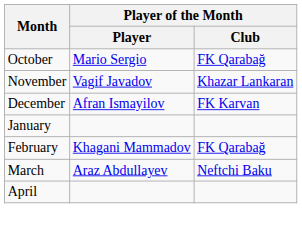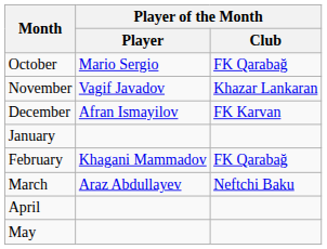 <table class="wikitable">
 <tr>
 <th rowspan=2>Month</th>
 <th colspan=2>Player of the Month</th>
 </tr>
 <tr>
 <th>Player</th>
 <th>Club</th>
 </tr>
 <tr>
 <td>October</td>
 <td><a href='#'>Mario Sergio</a></td>
 <td><a href='#'>FK Qarabağ</a></td>
 </tr>
 <tr>
 <td>November</td>
 <td><a href='#'>Vagif Javadov</a></td>
 <td><a href='#'>Khazar Lankaran</a></td>
 </tr>
 <tr>
 <td>December</td>
 <td><a href='#'>Afran Ismayilov</a></td>
 <td><a href='#'>FK Karvan</a></td>
 </tr>
 <tr>
 <td>January</td>
 <td></td>
 <td></td>
 </tr>
 <tr>
 <td>February</td>
 <td><a href='#'>Khagani Mammadov</a></td>
 <td><a href='#'>FK Qarabağ</a></td>
 </tr>
 <tr>
 <td>March</td>
 <td><a href='#'>Araz Abdullayev</a></td>
 <td><a href='#'>Neftchi Baku</a></td>
 </tr>
 <tr>
 <td>April</td>
 <td></td>
 <td></td>
 </tr>
+<tr>
+<td>May</td>
+<td></td>
+<td></td>
+</tr>
 </table>
